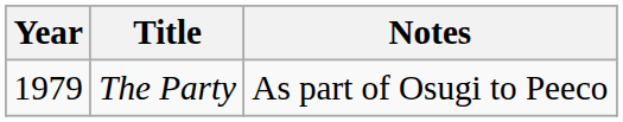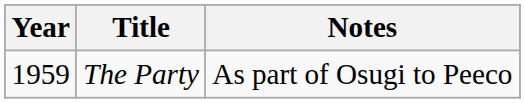 <table class="wikitable">
 <tr>
 <th>Year</th>
 <th>Title</th>
 <th>Notes</th>
 </tr>
 <tr>
-<td>1979</td>
+<td>1959</td>
 <td><em>The Party</em></td>
 <td>As part of Osugi to Peeco</td>
 </tr>
 </table>
